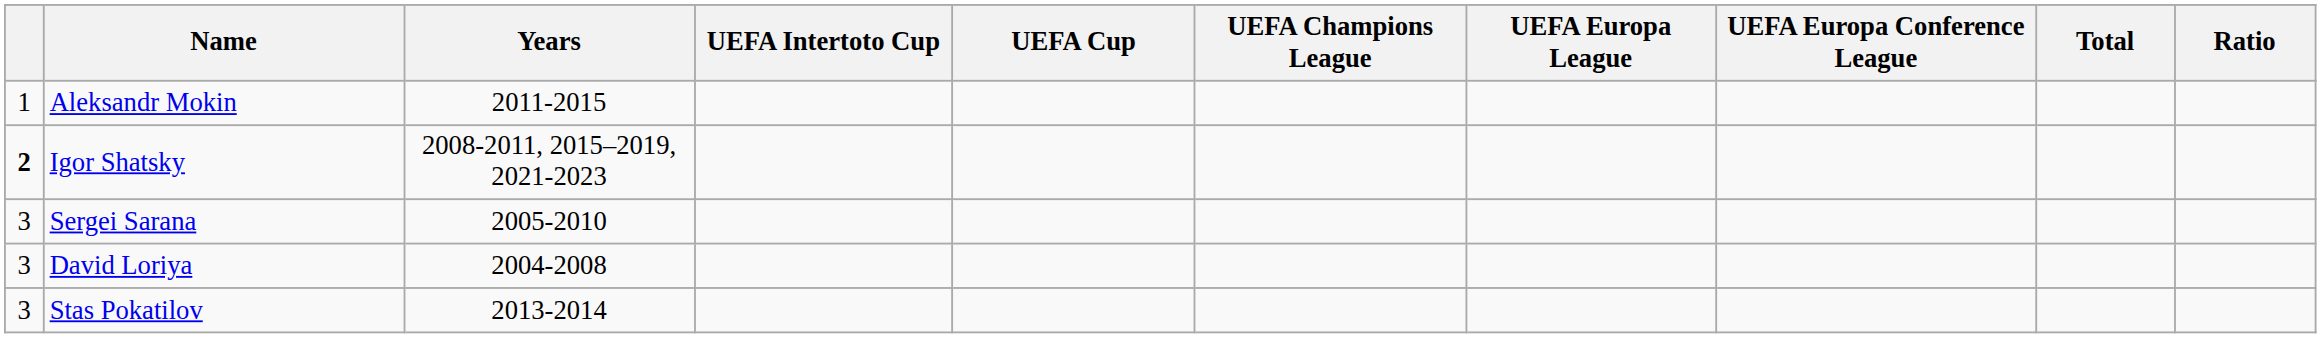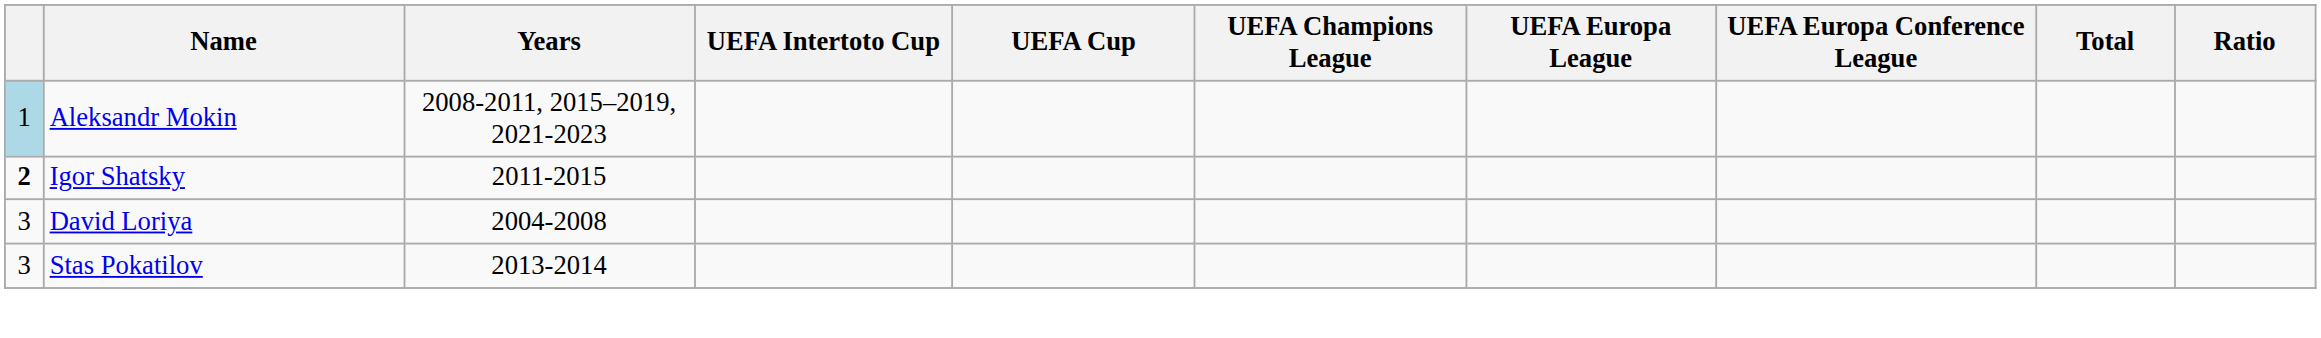 <table class="wikitable sortable"  style="text-align:center; font-size:90%; ">
 <tr>
 <th width=20px></th>
 <th width=300px>Name</th>
 <th width=250px>Years</th>
 <th width=200px>UEFA Intertoto Cup</th>
 <th width=200px>UEFA Cup</th>
 <th width=200px>UEFA Champions League</th>
 <th width=200px>UEFA Europa League</th>
 <th width=250px>UEFA Europa Conference League</th>
 <th width=100px>Total</th>
 <th width=100px>Ratio</th>
 </tr>
 <tr>
-<td>1</td>
+<td style="background: lightblue;">1</td>
 <td align="left"> <a href='#'>Aleksandr Mokin</a></td>
-<td>2011-2015</td>
+<td>2008-2011, 2015–2019, 2021-2023</td>
 <td></td>
 <td></td>
 <td></td>
 <td></td>
 <td></td>
 <td></td>
 <td></td>
 </tr>
 <tr>
 <td><strong>2</strong></td>
 <td align="left"> <a href='#'>Igor Shatsky</a></td>
-<td>2008-2011, 2015–2019, 2021-2023</td>
-<td></td>
-<td></td>
-<td></td>
-<td></td>
-<td></td>
-<td></td>
-<td></td>
-</tr>
-<tr>
-<td>3</td>
-<td align="left"> <a href='#'>Sergei Sarana</a></td>
-<td>2005-2010</td>
+<td>2011-2015</td>
 <td></td>
 <td></td>
 <td></td>
 <td></td>
 <td></td>
 <td></td>
 <td></td>
 </tr>
 <tr>
 <td>3</td>
 <td align="left"> <a href='#'>David Loriya</a></td>
 <td>2004-2008</td>
 <td></td>
 <td></td>
 <td></td>
 <td></td>
 <td></td>
 <td></td>
 <td></td>
 </tr>
 <tr>
 <td>3</td>
 <td align="left"> <a href='#'>Stas Pokatilov</a></td>
 <td>2013-2014</td>
 <td></td>
 <td></td>
 <td></td>
 <td></td>
 <td></td>
 <td></td>
 <td></td>
 </tr>
 </table>
